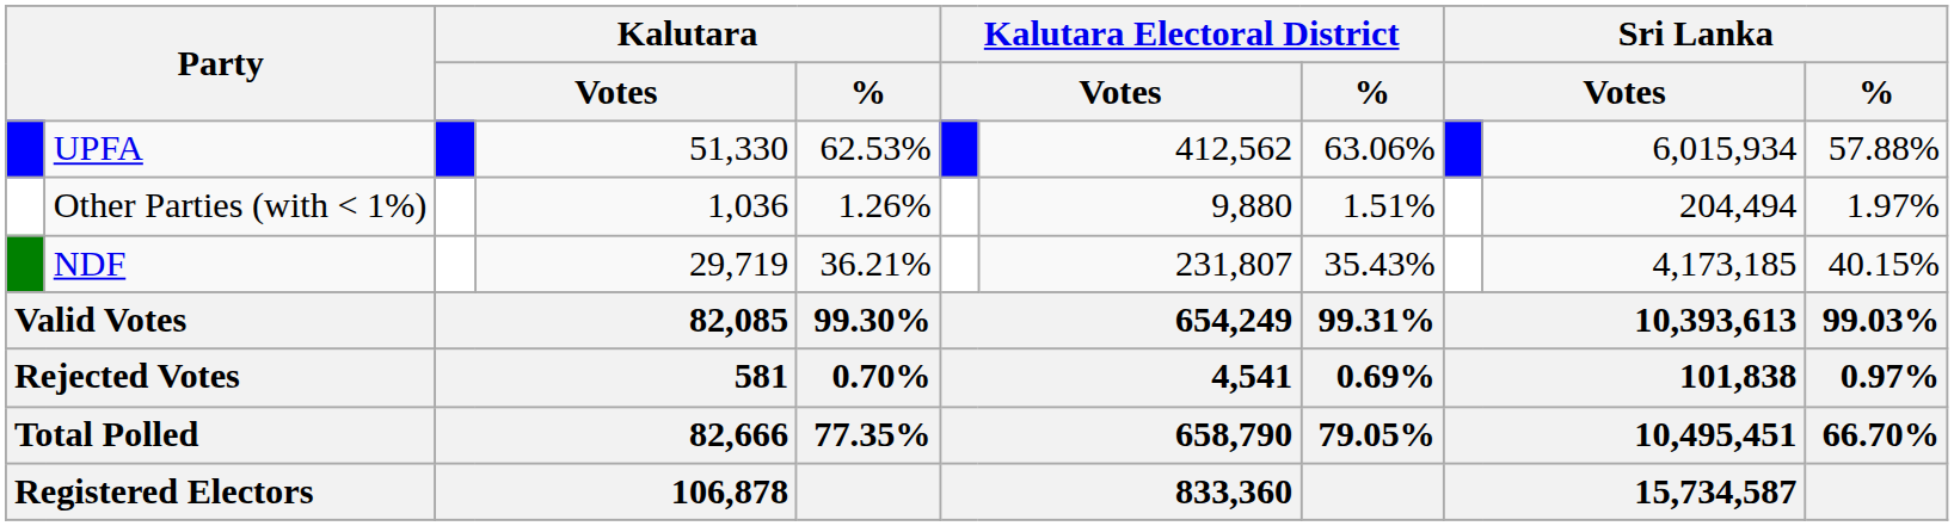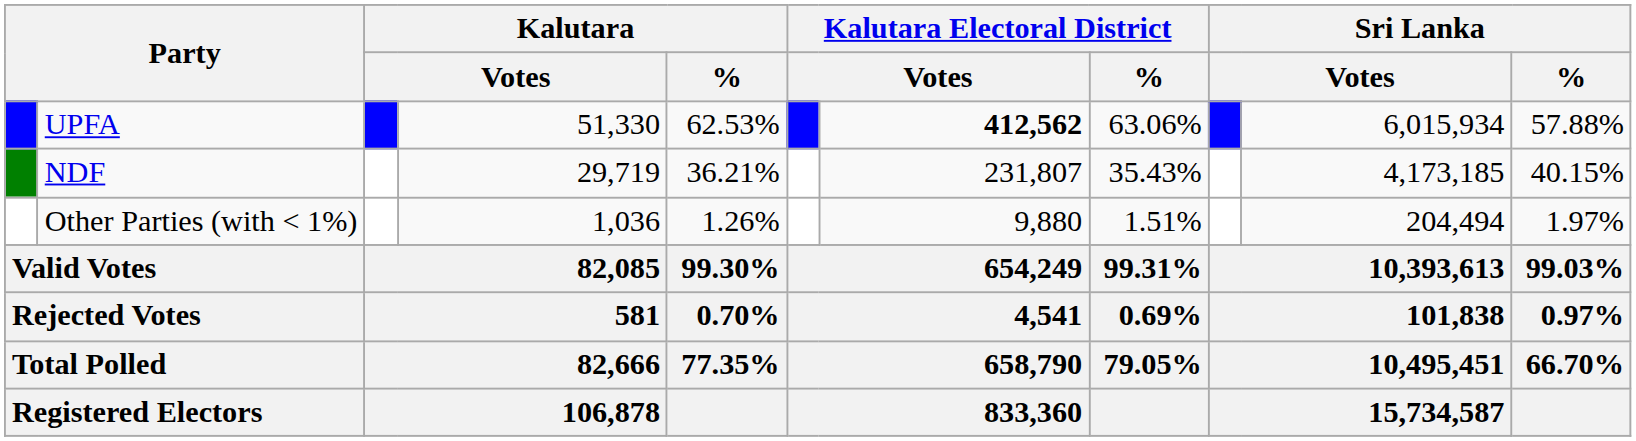 <table class="wikitable">
 <tr>
 <th colspan="2" width="144px"rowspan="2">Party</th>
 <th colspan="3" width="216px">Kalutara</th>
 <th colspan="3" width="216px"><a href='#'>Kalutara Electoral District</a></th>
 <th colspan="3" width="216px">Sri Lanka</th>
 </tr>
 <tr>
 <th colspan="2" width="144px">Votes</th>
 <th>%</th>
 <th colspan="2" width="144px">Votes</th>
 <th>%</th>
 <th colspan="2" width="144px">Votes</th>
 <th>%</th>
 </tr>
 <tr>
 <td style="background-color:blue;" width="10px"></td>
 <td style="text-align:left;"><a href='#'>UPFA</a></td>
 <td style="background-color:blue;" width="10px"></td>
 <td style="text-align:right;">51,330</td>
 <td style="text-align:right;">62.53%</td>
 <td style="background-color:blue;" width="10px"></td>
-<td style="text-align:right;">412,562</td>
+<td style="text-align:right;"><strong>412,562</strong></td>
 <td style="text-align:right;">63.06%</td>
 <td style="background-color:blue;" width="10px"></td>
 <td style="text-align:right;">6,015,934</td>
 <td style="text-align:right;">57.88%</td>
+</tr>
+<tr>
+<td style="background-color:green;" width="10px"></td>
+<td style="text-align:left;"><a href='#'>NDF</a></td>
+<td style="background-color:white;" width="10px"></td>
+<td style="text-align:right;">29,719</td>
+<td style="text-align:right;">36.21%</td>
+<td style="background-color:white;" width="10px"></td>
+<td style="text-align:right;">231,807</td>
+<td style="text-align:right;">35.43%</td>
+<td style="background-color:white;" width="10px"></td>
+<td style="text-align:right;">4,173,185</td>
+<td style="text-align:right;">40.15%</td>
 </tr>
 <tr>
 <td style="background-color:white;" width="10px"></td>
 <td style="text-align:left;">Other Parties (with < 1%)</td>
 <td style="background-color:white;" width="10px"></td>
 <td style="text-align:right;">1,036</td>
 <td style="text-align:right;">1.26%</td>
 <td style="background-color:white;" width="10px"></td>
 <td style="text-align:right;">9,880</td>
 <td style="text-align:right;">1.51%</td>
 <td style="background-color:white;" width="10px"></td>
 <td style="text-align:right;">204,494</td>
 <td style="text-align:right;">1.97%</td>
-</tr>
-<tr>
-<td style="background-color:green;" width="10px"></td>
-<td style="text-align:left;"><a href='#'>NDF</a></td>
-<td style="background-color:white;" width="10px"></td>
-<td style="text-align:right;">29,719</td>
-<td style="text-align:right;">36.21%</td>
-<td style="background-color:white;" width="10px"></td>
-<td style="text-align:right;">231,807</td>
-<td style="text-align:right;">35.43%</td>
-<td style="background-color:white;" width="10px"></td>
-<td style="text-align:right;">4,173,185</td>
-<td style="text-align:right;">40.15%</td>
 </tr>
 <tr>
 <th colspan="2" width="144px"style="text-align:left;">Valid Votes</th>
 <th style="text-align:right;"colspan="2" width="144px">82,085</th>
 <th style="text-align:right;">99.30%</th>
 <th style="text-align:right;"colspan="2" width="144px">654,249</th>
 <th style="text-align:right;">99.31%</th>
 <th style="text-align:right;"colspan="2" width="144px">10,393,613</th>
 <th style="text-align:right;">99.03%</th>
 </tr>
 <tr>
 <th colspan="2" width="144px"style="text-align:left;">Rejected Votes</th>
 <th style="text-align:right;"colspan="2" width="144px">581</th>
 <th style="text-align:right;">0.70%</th>
 <th style="text-align:right;"colspan="2" width="144px">4,541</th>
 <th style="text-align:right;">0.69%</th>
 <th style="text-align:right;"colspan="2" width="144px">101,838</th>
 <th style="text-align:right;">0.97%</th>
 </tr>
 <tr>
 <th colspan="2" width="144px"style="text-align:left;">Total Polled</th>
 <th style="text-align:right;"colspan="2" width="144px">82,666</th>
 <th style="text-align:right;">77.35%</th>
 <th style="text-align:right;"colspan="2" width="144px">658,790</th>
 <th style="text-align:right;">79.05%</th>
 <th style="text-align:right;"colspan="2" width="144px">10,495,451</th>
 <th style="text-align:right;">66.70%</th>
 </tr>
 <tr>
 <th colspan="2" width="144px"style="text-align:left;">Registered Electors</th>
 <th style="text-align:right;"colspan="2" width="144px">106,878</th>
 <th></th>
 <th style="text-align:right;"colspan="2" width="144px">833,360</th>
 <th></th>
 <th style="text-align:right;"colspan="2" width="144px">15,734,587</th>
 <th></th>
 </tr>
 </table>
